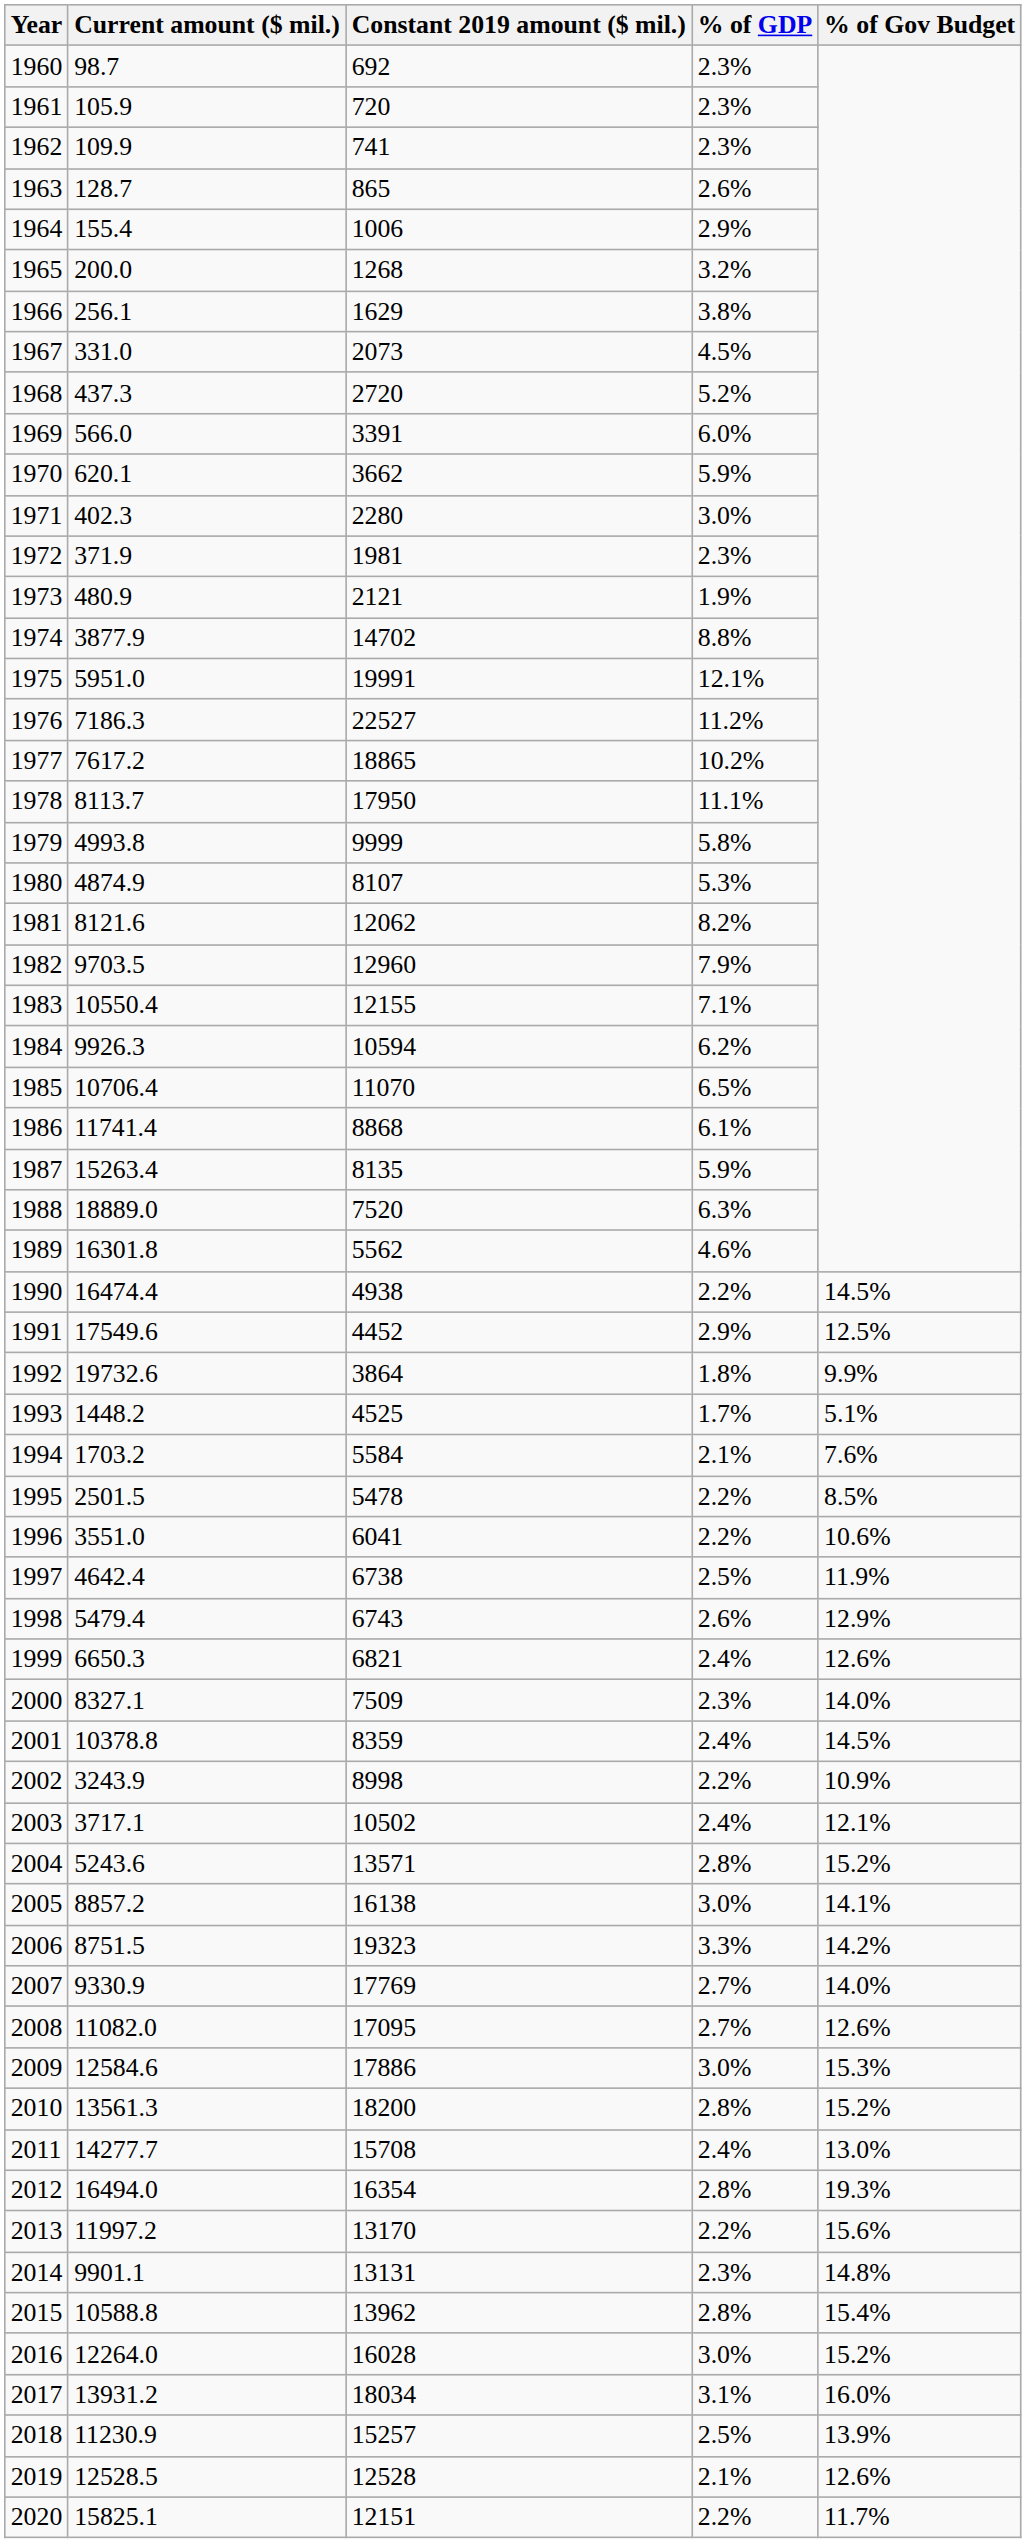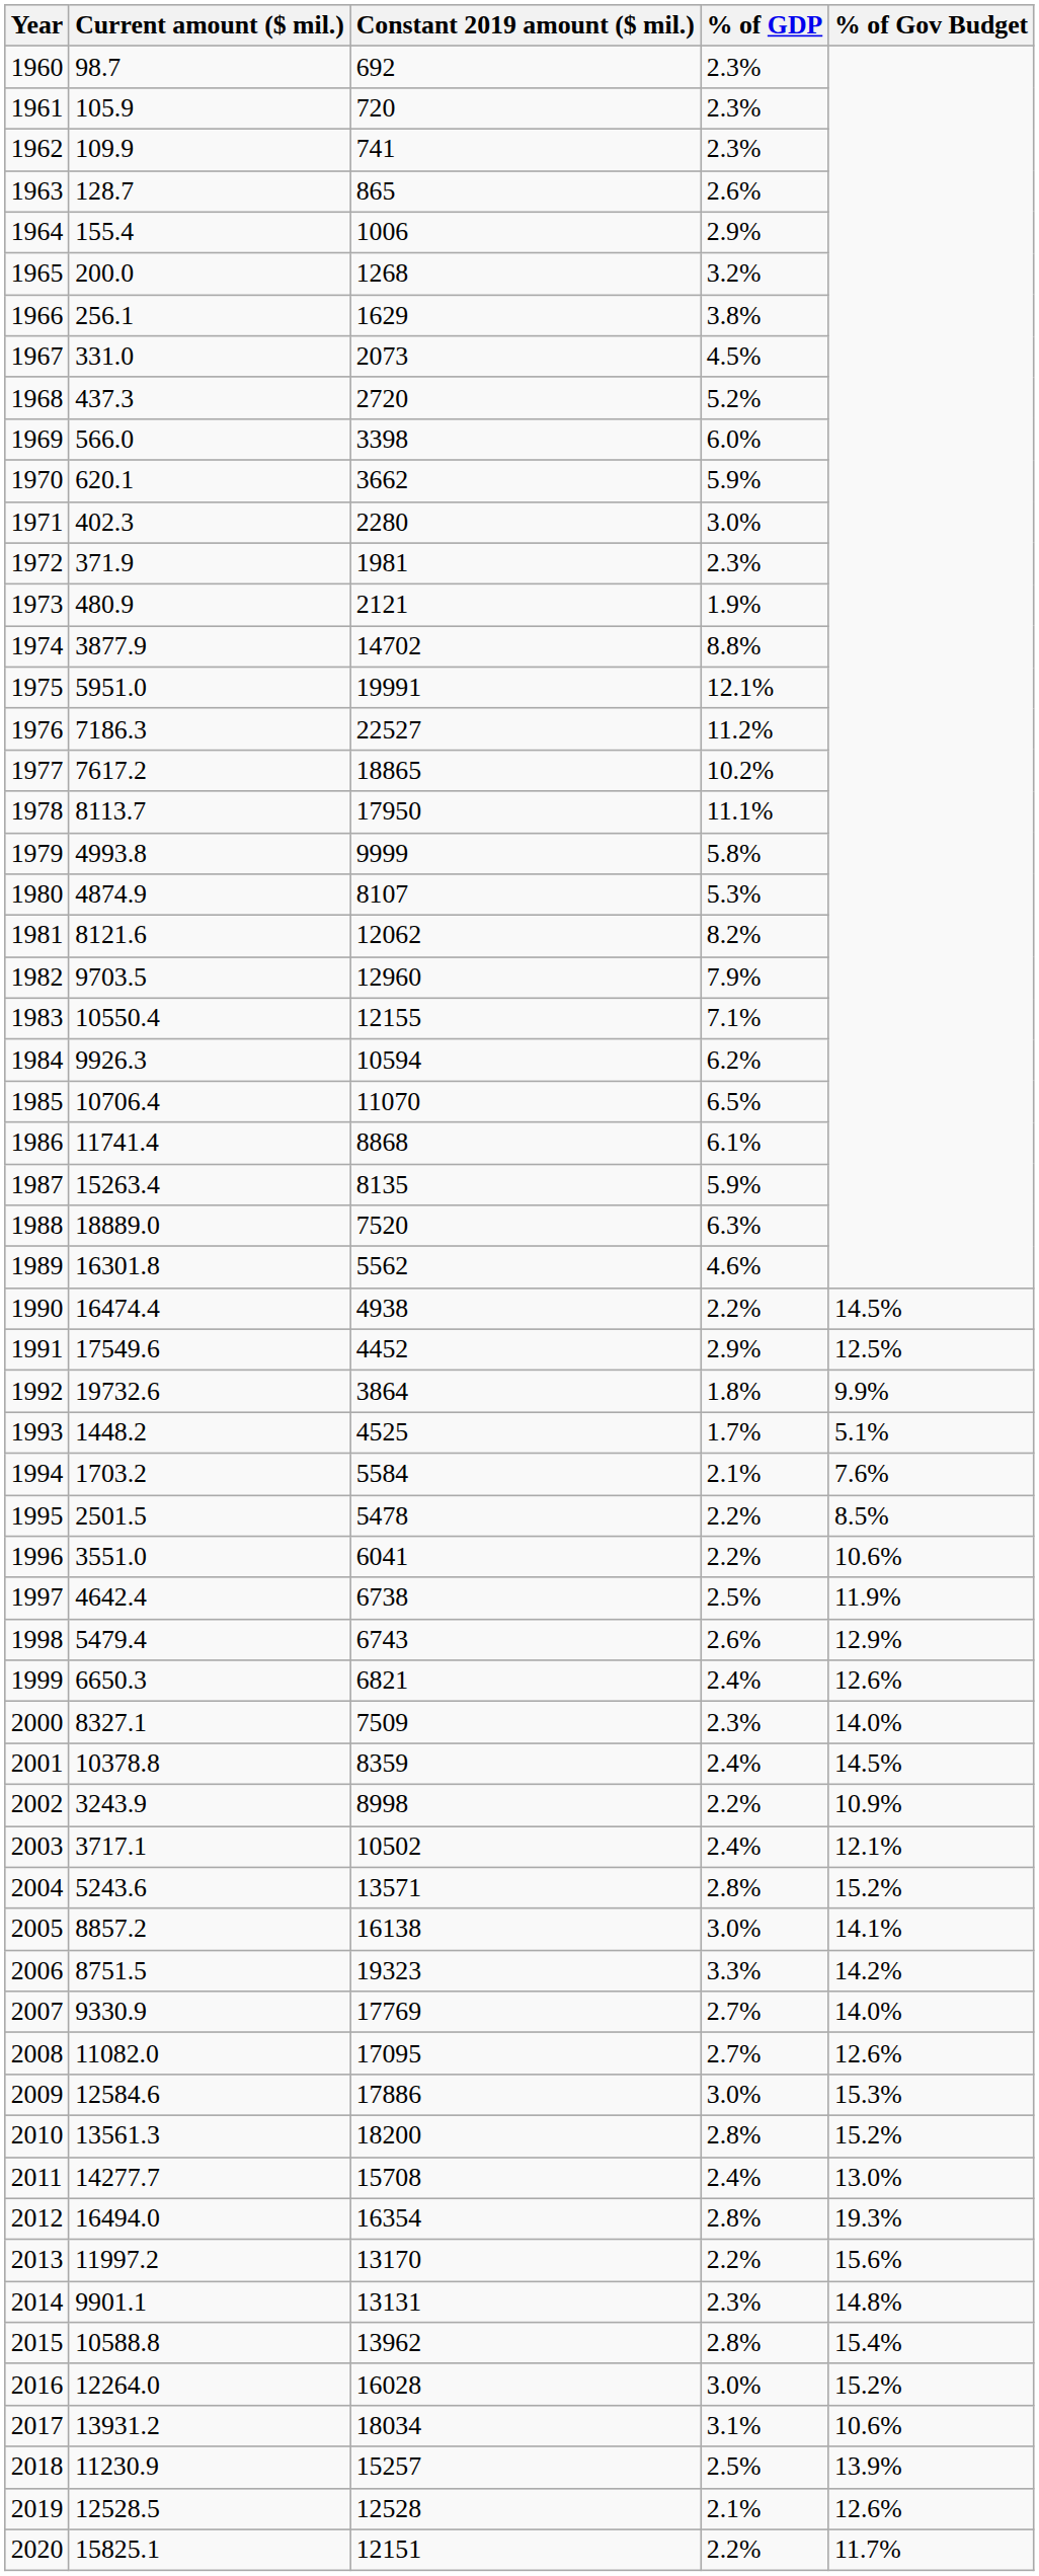 <table class="wikitable sortable">
 <tr>
 <th style="text-align:center;">Year</th>
 <th style="text-align:center;">Current amount ($ mil.)</th>
 <th style="text-align:center;">Constant 2019 amount ($ mil.)</th>
 <th style="text-align:center;">% of <a href='#'>GDP</a></th>
 <th style="text-align:center;">% of Gov Budget</th>
 </tr>
 <tr>
 <td>1960</td>
 <td>98.7</td>
 <td>692</td>
 <td>2.3%</td>
 </tr>
 <tr>
 <td>1961</td>
 <td>105.9</td>
 <td>720</td>
 <td>2.3%</td>
 </tr>
 <tr>
 <td>1962</td>
 <td>109.9</td>
 <td>741</td>
 <td>2.3%</td>
 </tr>
 <tr>
 <td>1963</td>
 <td>128.7</td>
 <td>865</td>
 <td>2.6%</td>
 </tr>
 <tr>
 <td>1964</td>
 <td>155.4</td>
 <td>1006</td>
 <td>2.9%</td>
 </tr>
 <tr>
 <td>1965</td>
 <td>200.0</td>
 <td>1268</td>
 <td>3.2%</td>
 </tr>
 <tr>
 <td>1966</td>
 <td>256.1</td>
 <td>1629</td>
 <td>3.8%</td>
 </tr>
 <tr>
 <td>1967</td>
 <td>331.0</td>
 <td>2073</td>
 <td>4.5%</td>
 </tr>
 <tr>
 <td>1968</td>
 <td>437.3</td>
 <td>2720</td>
 <td>5.2%</td>
 </tr>
 <tr>
 <td>1969</td>
 <td>566.0</td>
-<td>3391</td>
+<td>3398</td>
 <td>6.0%</td>
 </tr>
 <tr>
 <td>1970</td>
 <td>620.1</td>
 <td>3662</td>
 <td>5.9%</td>
 </tr>
 <tr>
 <td>1971</td>
 <td>402.3</td>
 <td>2280</td>
 <td>3.0%</td>
 </tr>
 <tr>
 <td>1972</td>
 <td>371.9</td>
 <td>1981</td>
 <td>2.3%</td>
 </tr>
 <tr>
 <td>1973</td>
 <td>480.9</td>
 <td>2121</td>
 <td>1.9%</td>
 </tr>
 <tr>
 <td>1974</td>
 <td>3877.9</td>
 <td>14702</td>
 <td>8.8%</td>
 </tr>
 <tr>
 <td>1975</td>
 <td>5951.0</td>
 <td>19991</td>
 <td>12.1%</td>
 </tr>
 <tr>
 <td>1976</td>
 <td>7186.3</td>
 <td>22527</td>
 <td>11.2%</td>
 </tr>
 <tr>
 <td>1977</td>
 <td>7617.2</td>
 <td>18865</td>
 <td>10.2%</td>
 </tr>
 <tr>
 <td>1978</td>
 <td>8113.7</td>
 <td>17950</td>
 <td>11.1%</td>
 </tr>
 <tr>
 <td>1979</td>
 <td>4993.8</td>
 <td>9999</td>
 <td>5.8%</td>
 </tr>
 <tr>
 <td>1980</td>
 <td>4874.9</td>
 <td>8107</td>
 <td>5.3%</td>
 </tr>
 <tr>
 <td>1981</td>
 <td>8121.6</td>
 <td>12062</td>
 <td>8.2%</td>
 </tr>
 <tr>
 <td>1982</td>
 <td>9703.5</td>
 <td>12960</td>
 <td>7.9%</td>
 </tr>
 <tr>
 <td>1983</td>
 <td>10550.4</td>
 <td>12155</td>
 <td>7.1%</td>
 </tr>
 <tr>
 <td>1984</td>
 <td>9926.3</td>
 <td>10594</td>
 <td>6.2%</td>
 </tr>
 <tr>
 <td>1985</td>
 <td>10706.4</td>
 <td>11070</td>
 <td>6.5%</td>
 </tr>
 <tr>
 <td>1986</td>
 <td>11741.4</td>
 <td>8868</td>
 <td>6.1%</td>
 </tr>
 <tr>
 <td>1987</td>
 <td>15263.4</td>
 <td>8135</td>
 <td>5.9%</td>
 </tr>
 <tr>
 <td>1988</td>
 <td>18889.0</td>
 <td>7520</td>
 <td>6.3%</td>
 </tr>
 <tr>
 <td>1989</td>
 <td>16301.8</td>
 <td>5562</td>
 <td>4.6%</td>
 </tr>
 <tr>
 <td>1990</td>
 <td>16474.4</td>
 <td>4938</td>
 <td>2.2%</td>
 <td>14.5%</td>
 </tr>
 <tr>
 <td>1991</td>
 <td>17549.6</td>
 <td>4452</td>
 <td>2.9%</td>
 <td>12.5%</td>
 </tr>
 <tr>
 <td>1992</td>
 <td>19732.6</td>
 <td>3864</td>
 <td>1.8%</td>
 <td>9.9%</td>
 </tr>
 <tr>
 <td>1993</td>
 <td>1448.2</td>
 <td>4525</td>
 <td>1.7%</td>
 <td>5.1%</td>
 </tr>
 <tr>
 <td>1994</td>
 <td>1703.2</td>
 <td>5584</td>
 <td>2.1%</td>
 <td>7.6%</td>
 </tr>
 <tr>
 <td>1995</td>
 <td>2501.5</td>
 <td>5478</td>
 <td>2.2%</td>
 <td>8.5%</td>
 </tr>
 <tr>
 <td>1996</td>
 <td>3551.0</td>
 <td>6041</td>
 <td>2.2%</td>
 <td>10.6%</td>
 </tr>
 <tr>
 <td>1997</td>
 <td>4642.4</td>
 <td>6738</td>
 <td>2.5%</td>
 <td>11.9%</td>
 </tr>
 <tr>
 <td>1998</td>
 <td>5479.4</td>
 <td>6743</td>
 <td>2.6%</td>
 <td>12.9%</td>
 </tr>
 <tr>
 <td>1999</td>
 <td>6650.3</td>
 <td>6821</td>
 <td>2.4%</td>
 <td>12.6%</td>
 </tr>
 <tr>
 <td>2000</td>
 <td>8327.1</td>
 <td>7509</td>
 <td>2.3%</td>
 <td>14.0%</td>
 </tr>
 <tr>
 <td>2001</td>
 <td>10378.8</td>
 <td>8359</td>
 <td>2.4%</td>
 <td>14.5%</td>
 </tr>
 <tr>
 <td>2002</td>
 <td>3243.9</td>
 <td>8998</td>
 <td>2.2%</td>
 <td>10.9%</td>
 </tr>
 <tr>
 <td>2003</td>
 <td>3717.1</td>
 <td>10502</td>
 <td>2.4%</td>
 <td>12.1%</td>
 </tr>
 <tr>
 <td>2004</td>
 <td>5243.6</td>
 <td>13571</td>
 <td>2.8%</td>
 <td>15.2%</td>
 </tr>
 <tr>
 <td>2005</td>
 <td>8857.2</td>
 <td>16138</td>
 <td>3.0%</td>
 <td>14.1%</td>
 </tr>
 <tr>
 <td>2006</td>
 <td>8751.5</td>
 <td>19323</td>
 <td>3.3%</td>
 <td>14.2%</td>
 </tr>
 <tr>
 <td>2007</td>
 <td>9330.9</td>
 <td>17769</td>
 <td>2.7%</td>
 <td>14.0%</td>
 </tr>
 <tr>
 <td>2008</td>
 <td>11082.0</td>
 <td>17095</td>
 <td>2.7%</td>
 <td>12.6%</td>
 </tr>
 <tr>
 <td>2009</td>
 <td>12584.6</td>
 <td>17886</td>
 <td>3.0%</td>
 <td>15.3%</td>
 </tr>
 <tr>
 <td>2010</td>
 <td>13561.3</td>
 <td>18200</td>
 <td>2.8%</td>
 <td>15.2%</td>
 </tr>
 <tr>
 <td>2011</td>
 <td>14277.7</td>
 <td>15708</td>
 <td>2.4%</td>
 <td>13.0%</td>
 </tr>
 <tr>
 <td>2012</td>
 <td>16494.0</td>
 <td>16354</td>
 <td>2.8%</td>
 <td>19.3%</td>
 </tr>
 <tr>
 <td>2013</td>
 <td>11997.2</td>
 <td>13170</td>
 <td>2.2%</td>
 <td>15.6%</td>
 </tr>
 <tr>
 <td>2014</td>
 <td>9901.1</td>
 <td>13131</td>
 <td>2.3%</td>
 <td>14.8%</td>
 </tr>
 <tr>
 <td>2015</td>
 <td>10588.8</td>
 <td>13962</td>
 <td>2.8%</td>
 <td>15.4%</td>
 </tr>
 <tr>
 <td>2016</td>
 <td>12264.0</td>
 <td>16028</td>
 <td>3.0%</td>
 <td>15.2%</td>
 </tr>
 <tr>
 <td>2017</td>
 <td>13931.2</td>
 <td>18034</td>
 <td>3.1%</td>
-<td>16.0%</td>
+<td>10.6%</td>
 </tr>
 <tr>
 <td>2018</td>
 <td>11230.9</td>
 <td>15257</td>
 <td>2.5%</td>
 <td>13.9%</td>
 </tr>
 <tr>
 <td>2019</td>
 <td>12528.5</td>
 <td>12528</td>
 <td>2.1%</td>
 <td>12.6%</td>
 </tr>
 <tr>
 <td>2020</td>
 <td>15825.1</td>
 <td>12151</td>
 <td>2.2%</td>
 <td>11.7%</td>
 </tr>
 </table>
